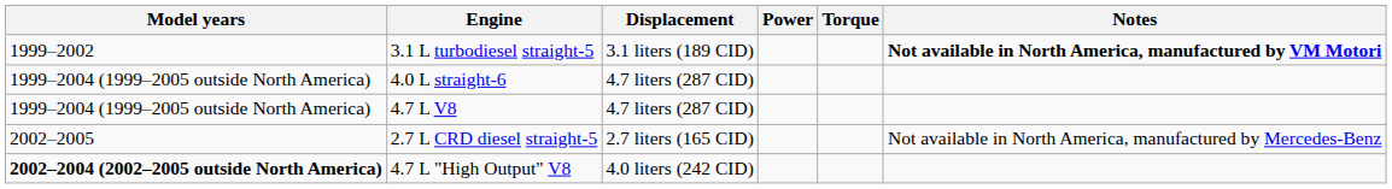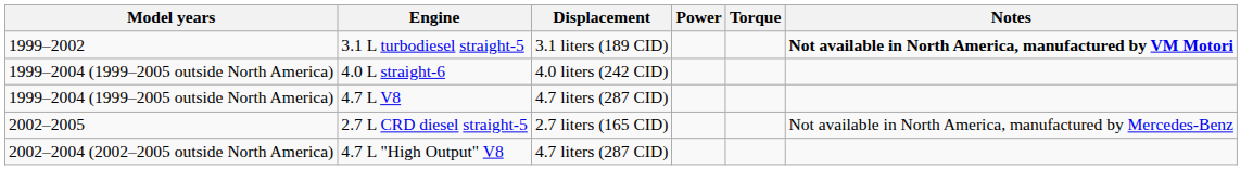 <table class="wikitable">
 <tr>
 <th>Model years</th>
 <th>Engine</th>
 <th>Displacement</th>
 <th>Power</th>
 <th>Torque</th>
 <th>Notes</th>
 </tr>
 <tr>
 <td>1999–2002</td>
 <td>3.1 L <a href='#'>turbodiesel</a> <a href='#'>straight-5</a></td>
 <td>3.1 liters (189 CID)</td>
 <td></td>
 <td></td>
 <td><strong>Not available in North America, manufactured by <a href='#'>VM Motori</a></strong></td>
 </tr>
 <tr>
 <td>1999–2004 (1999–2005 outside North America)</td>
 <td>4.0 L <a href='#'>straight-6</a></td>
-<td>4.7 liters (287 CID)</td>
+<td>4.0 liters (242 CID)</td>
 <td></td>
 <td></td>
 <td></td>
 </tr>
 <tr>
 <td>1999–2004 (1999–2005 outside North America)</td>
 <td>4.7 L <a href='#'>V8</a></td>
 <td>4.7 liters (287 CID)</td>
 <td></td>
 <td></td>
 <td></td>
 </tr>
 <tr>
 <td>2002–2005</td>
 <td>2.7 L <a href='#'>CRD diesel</a> <a href='#'>straight-5</a></td>
 <td>2.7 liters (165 CID)</td>
 <td></td>
 <td></td>
 <td>Not available in North America, manufactured by <a href='#'>Mercedes-Benz</a></td>
 </tr>
 <tr>
-<td><strong>2002–2004 (2002–2005 outside North America)</strong></td>
+<td>2002–2004 (2002–2005 outside North America)</td>
 <td>4.7 L "High Output" <a href='#'>V8</a></td>
-<td>4.0 liters (242 CID)</td>
+<td>4.7 liters (287 CID)</td>
 <td></td>
 <td></td>
 <td></td>
 </tr>
 </table>
